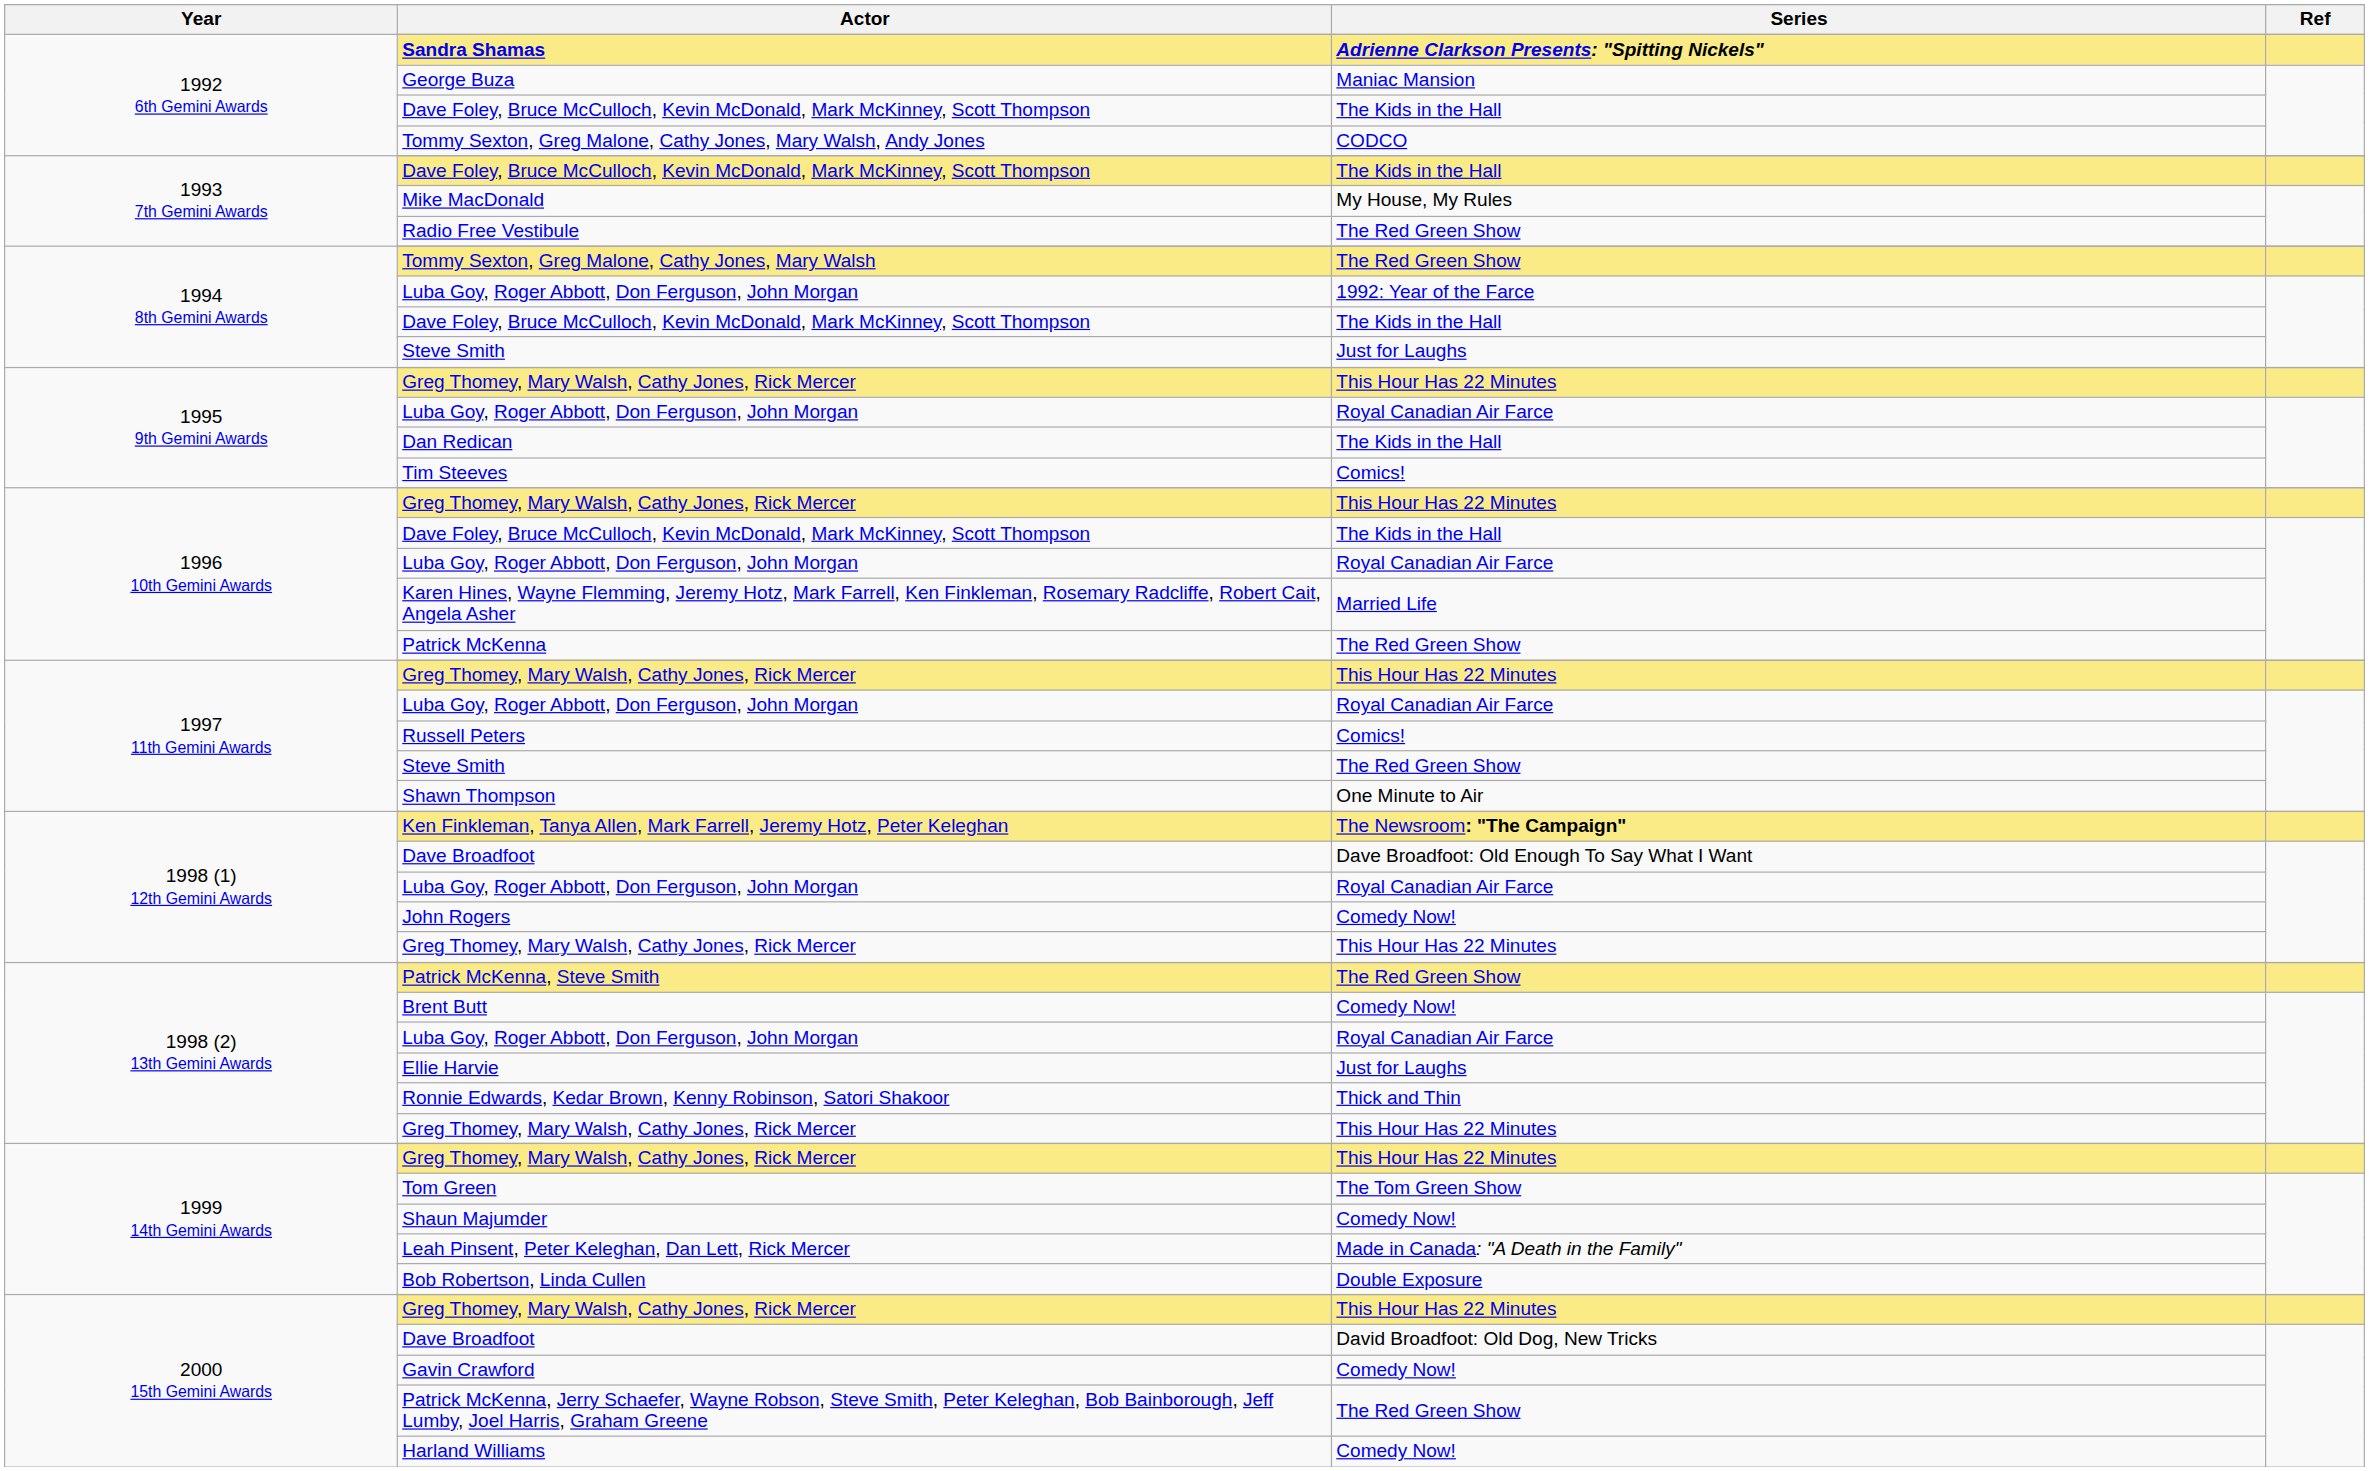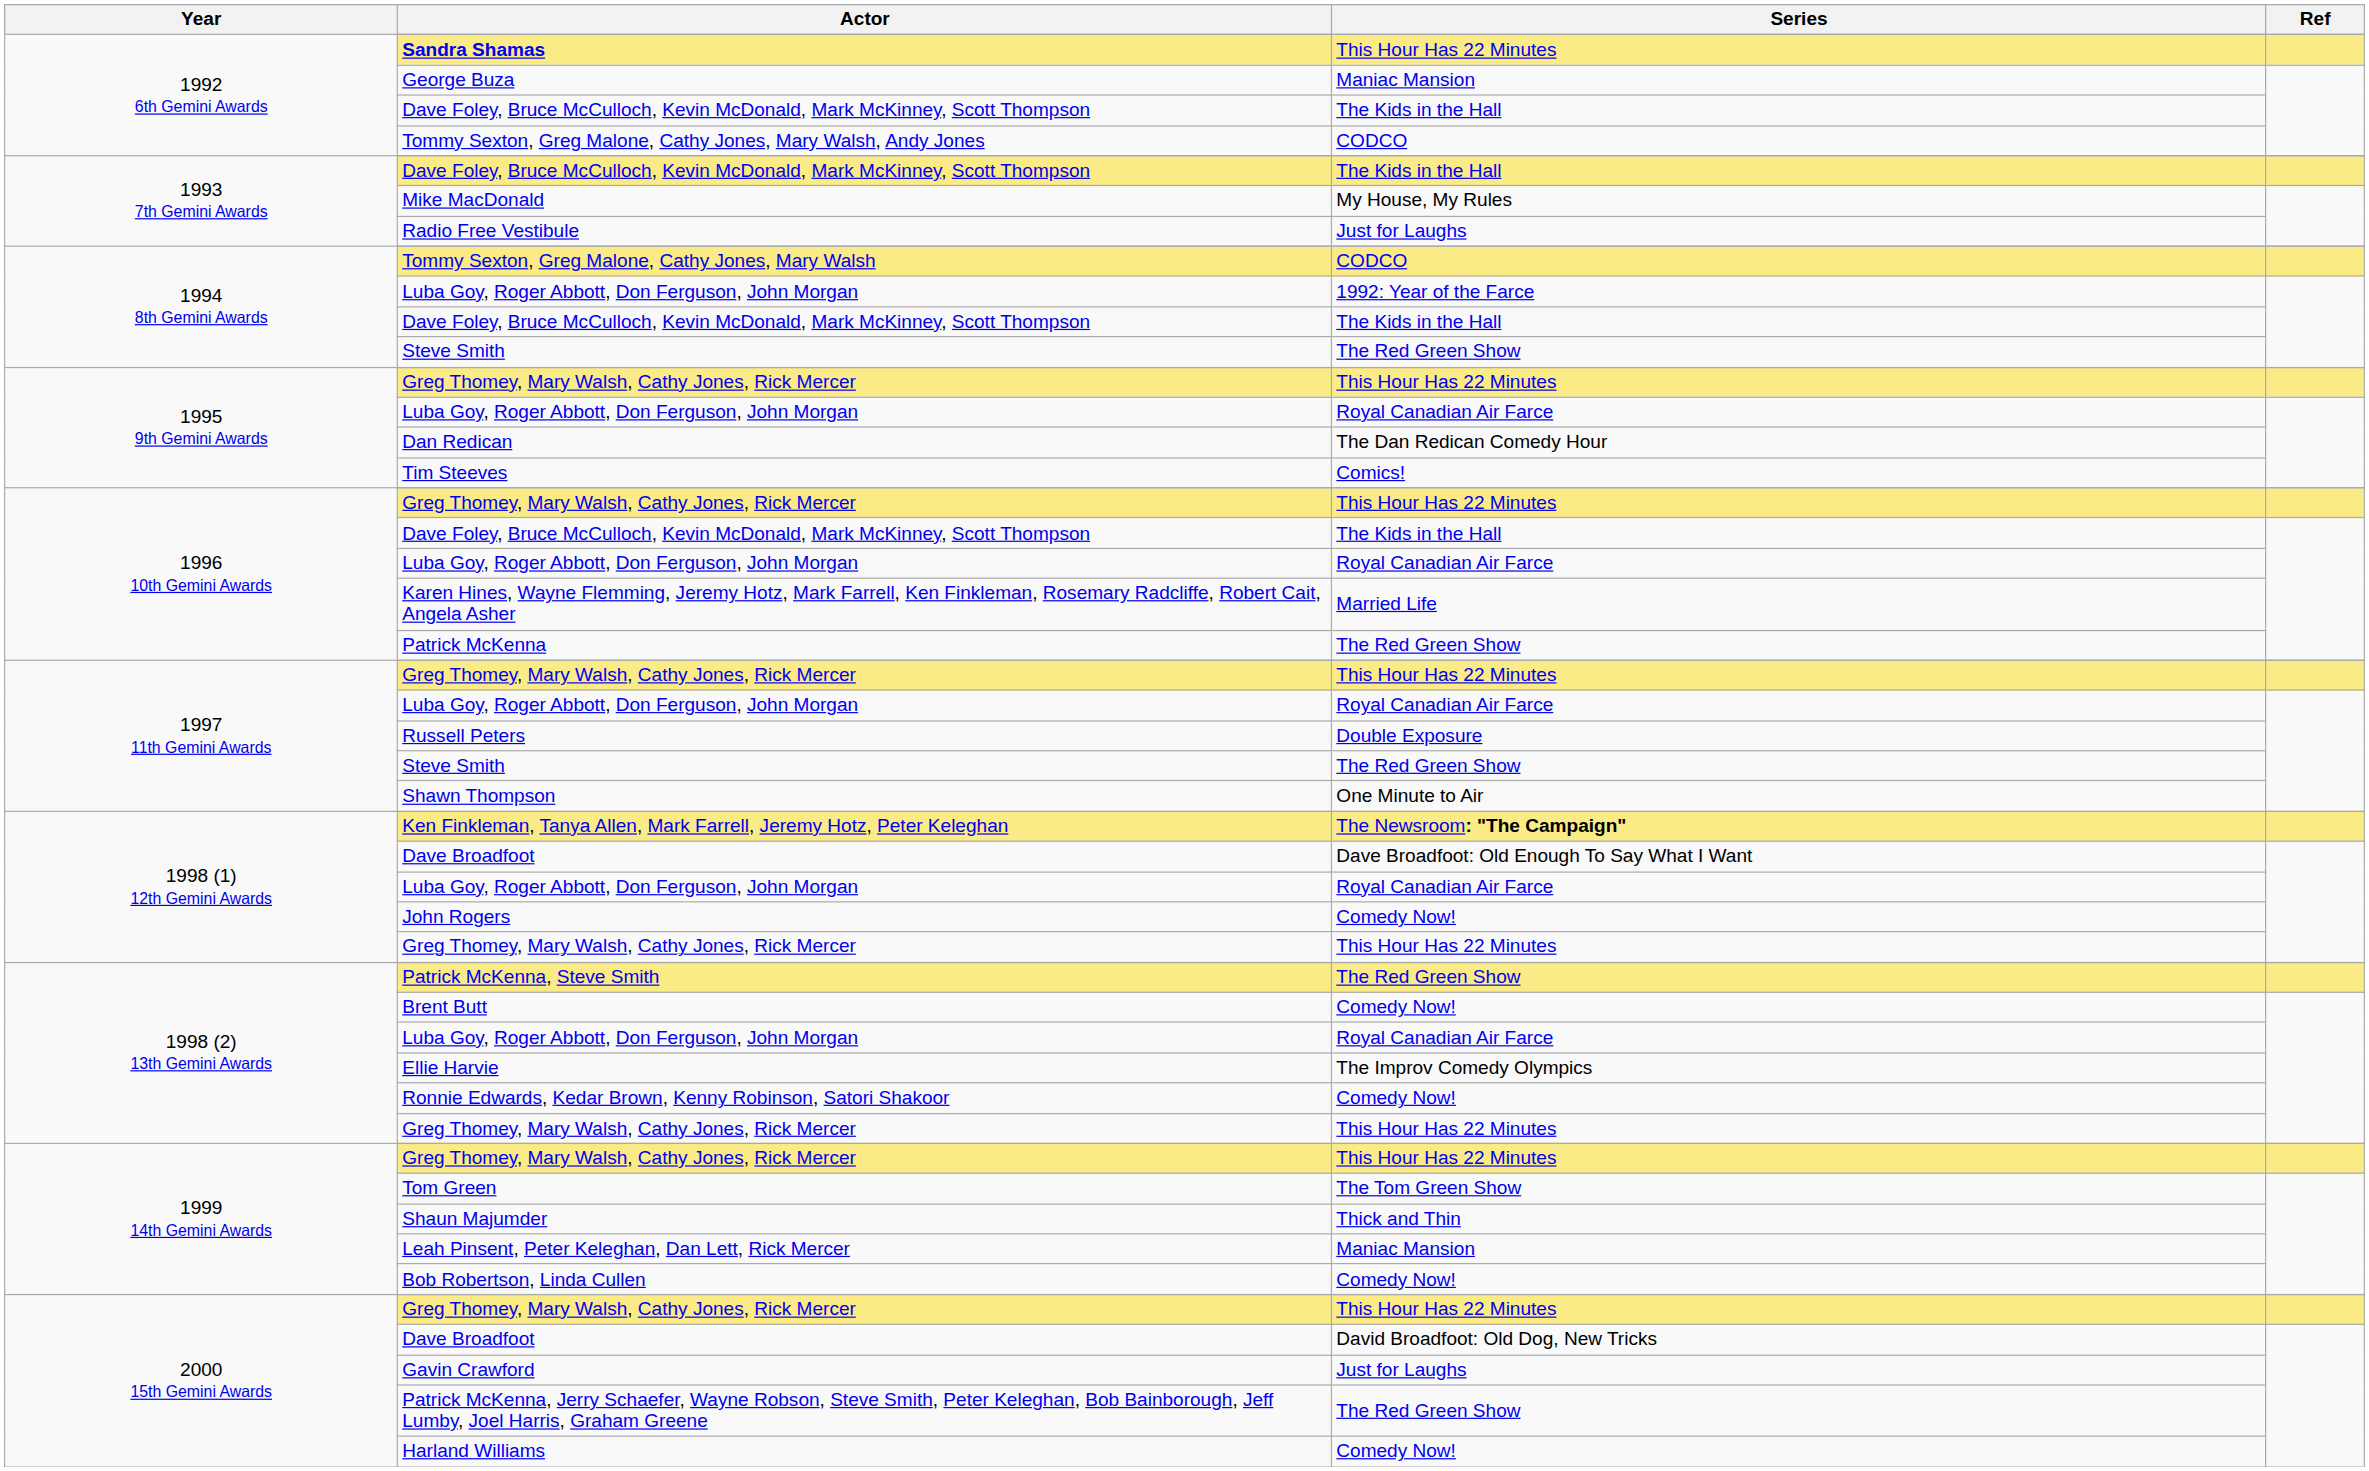 <table class="wikitable" style="width:100%;">
 <tr style="background:#bebebe;">
 <th style="width:8%;">Year</th>
 <th style="width:19%;">Actor</th>
 <th style="width:19%;">Series</th>
 <th style="width:2%;">Ref</th>
 </tr>
 <tr>
 <td rowspan="5" align="center">1992 <br> <small><a href='#'>6th Gemini Awards</a></small></td>
 </tr>
 <tr style="background:#FAEB86;">
 <td><strong><a href='#'>Sandra Shamas</a></strong></td>
-<td><strong><em><a href='#'>Adrienne Clarkson Presents</a><em>: "Spitting Nickels"<strong></td>
+<td></em></strong><a href='#'>This Hour Has 22 Minutes</a><strong><em></td>
 <td></td>
 </tr>
 <tr>
 <td><a href='#'>George Buza</a></td>
 <td></em><a href='#'>Maniac Mansion</a><em></td>
 <td rowspan=3></td>
 </tr>
 <tr>
 <td><a href='#'>Dave Foley</a>, <a href='#'>Bruce McCulloch</a>, <a href='#'>Kevin McDonald</a>, <a href='#'>Mark McKinney</a>, <a href='#'>Scott Thompson</a></td>
 <td></em><a href='#'>The Kids in the Hall</a><em></td>
 </tr>
 <tr>
 <td><a href='#'>Tommy Sexton</a>, <a href='#'>Greg Malone</a>, <a href='#'>Cathy Jones</a>, <a href='#'>Mary Walsh</a>, <a href='#'>Andy Jones</a></td>
 <td></em><a href='#'>CODCO</a><em></td>
 </tr>
 <tr>
 <td rowspan="4" align="center">1993 <br> <small><a href='#'>7th Gemini Awards</a></small></td>
 </tr>
 <tr style="background:#FAEB86;">
 <td></strong><a href='#'>Dave Foley</a>, <a href='#'>Bruce McCulloch</a>, <a href='#'>Kevin McDonald</a>, <a href='#'>Mark McKinney</a>, <a href='#'>Scott Thompson</a><strong></td>
 <td></em></strong><a href='#'>The Kids in the Hall</a><strong><em></td>
 <td></td>
 </tr>
 <tr>
 <td><a href='#'>Mike MacDonald</a></td>
 <td></em>My House, My Rules<em></td>
 <td rowspan=2></td>
 </tr>
 <tr>
 <td><a href='#'>Radio Free Vestibule</a></td>
-<td></em><a href='#'>The Red Green Show</a><em></td>
+<td></em><a href='#'>Just for Laughs</a><em></td>
 </tr>
 <tr>
 <td rowspan="5" align="center">1994 <br> <small><a href='#'>8th Gemini Awards</a></small></td>
 </tr>
 <tr style="background:#FAEB86;">
 <td></strong><a href='#'>Tommy Sexton</a>, <a href='#'>Greg Malone</a>, <a href='#'>Cathy Jones</a>, <a href='#'>Mary Walsh</a><strong></td>
-<td></em></strong><a href='#'>The Red Green Show</a><strong><em></td>
+<td></em></strong><a href='#'>CODCO</a><strong><em></td>
 <td></td>
 </tr>
 <tr>
 <td><a href='#'>Luba Goy</a>, <a href='#'>Roger Abbott</a>, <a href='#'>Don Ferguson</a>, <a href='#'>John Morgan</a></td>
 <td></em><a href='#'>1992: Year of the Farce</a><em></td>
 <td rowspan=3></td>
 </tr>
 <tr>
 <td><a href='#'>Dave Foley</a>, <a href='#'>Bruce McCulloch</a>, <a href='#'>Kevin McDonald</a>, <a href='#'>Mark McKinney</a>, <a href='#'>Scott Thompson</a></td>
 <td></em><a href='#'>The Kids in the Hall</a><em></td>
 </tr>
 <tr>
 <td><a href='#'>Steve Smith</a></td>
-<td></em><a href='#'>Just for Laughs</a><em></td>
+<td></em><a href='#'>The Red Green Show</a><em></td>
 </tr>
 <tr>
 <td rowspan="5" align="center">1995 <br> <small><a href='#'>9th Gemini Awards</a></small></td>
 </tr>
 <tr style="background:#FAEB86;">
 <td></strong><a href='#'>Greg Thomey</a>, <a href='#'>Mary Walsh</a>, <a href='#'>Cathy Jones</a>, <a href='#'>Rick Mercer</a><strong></td>
 <td></em></strong><a href='#'>This Hour Has 22 Minutes</a><strong><em></td>
 <td></td>
 </tr>
 <tr>
 <td><a href='#'>Luba Goy</a>, <a href='#'>Roger Abbott</a>, <a href='#'>Don Ferguson</a>, <a href='#'>John Morgan</a></td>
 <td></em><a href='#'>Royal Canadian Air Farce</a><em></td>
 <td rowspan=3></td>
 </tr>
 <tr>
 <td><a href='#'>Dan Redican</a></td>
-<td></em><a href='#'>The Kids in the Hall</a><em></td>
+<td></em>The Dan Redican Comedy Hour<em></td>
 </tr>
 <tr>
 <td><a href='#'>Tim Steeves</a></td>
 <td></em><a href='#'>Comics!</a><em></td>
 </tr>
 <tr>
 <td rowspan="6" align="center">1996 <br> <small><a href='#'>10th Gemini Awards</a></small></td>
 </tr>
 <tr style="background:#FAEB86;">
 <td></strong><a href='#'>Greg Thomey</a>, <a href='#'>Mary Walsh</a>, <a href='#'>Cathy Jones</a>, <a href='#'>Rick Mercer</a><strong></td>
 <td></em></strong><a href='#'>This Hour Has 22 Minutes</a><strong><em></td>
 <td></td>
 </tr>
 <tr>
 <td><a href='#'>Dave Foley</a>, <a href='#'>Bruce McCulloch</a>, <a href='#'>Kevin McDonald</a>, <a href='#'>Mark McKinney</a>, <a href='#'>Scott Thompson</a></td>
 <td></em><a href='#'>The Kids in the Hall</a><em></td>
 <td rowspan=4></td>
 </tr>
 <tr>
 <td><a href='#'>Luba Goy</a>, <a href='#'>Roger Abbott</a>, <a href='#'>Don Ferguson</a>, <a href='#'>John Morgan</a></td>
 <td></em><a href='#'>Royal Canadian Air Farce</a><em></td>
 </tr>
 <tr>
 <td><a href='#'>Karen Hines</a>, <a href='#'>Wayne Flemming</a>, <a href='#'>Jeremy Hotz</a>, <a href='#'>Mark Farrell</a>, <a href='#'>Ken Finkleman</a>, <a href='#'>Rosemary Radcliffe</a>, <a href='#'>Robert Cait</a>, <a href='#'>Angela Asher</a></td>
 <td></em><a href='#'>Married Life</a><em></td>
 </tr>
 <tr>
 <td><a href='#'>Patrick McKenna</a></td>
 <td></em><a href='#'>The Red Green Show</a><em></td>
 </tr>
 <tr>
 <td rowspan="6" align="center">1997 <br> <small><a href='#'>11th Gemini Awards</a></small></td>
 </tr>
 <tr style="background:#FAEB86;">
 <td></strong><a href='#'>Greg Thomey</a>, <a href='#'>Mary Walsh</a>, <a href='#'>Cathy Jones</a>, <a href='#'>Rick Mercer</a><strong></td>
 <td></em></strong><a href='#'>This Hour Has 22 Minutes</a><strong><em></td>
 <td></td>
 </tr>
 <tr>
 <td><a href='#'>Luba Goy</a>, <a href='#'>Roger Abbott</a>, <a href='#'>Don Ferguson</a>, <a href='#'>John Morgan</a></td>
 <td></em><a href='#'>Royal Canadian Air Farce</a><em></td>
 <td rowspan=4></td>
 </tr>
 <tr>
 <td><a href='#'>Russell Peters</a></td>
-<td></em><a href='#'>Comics!</a><em></td>
+<td></em><a href='#'>Double Exposure</a><em></td>
 </tr>
 <tr>
 <td><a href='#'>Steve Smith</a></td>
 <td></em><a href='#'>The Red Green Show</a><em></td>
 </tr>
 <tr>
 <td><a href='#'>Shawn Thompson</a></td>
 <td></em>One Minute to Air<em></td>
 </tr>
 <tr>
 <td rowspan="6" align="center">1998 (1) <br> <small><a href='#'>12th Gemini Awards</a></small></td>
 </tr>
 <tr style="background:#FAEB86;">
 <td></strong><a href='#'>Ken Finkleman</a>, <a href='#'>Tanya Allen</a>, <a href='#'>Mark Farrell</a>, <a href='#'>Jeremy Hotz</a>, <a href='#'>Peter Keleghan</a><strong></td>
 <td></strong><a href='#'>The Newsroom</a><strong>: "The Campaign"</td>
 <td></td>
 </tr>
 <tr>
 <td><a href='#'>Dave Broadfoot</a></td>
 <td></em>Dave Broadfoot: Old Enough To Say What I Want<em></td>
 <td rowspan=4></td>
 </tr>
 <tr>
 <td><a href='#'>Luba Goy</a>, <a href='#'>Roger Abbott</a>, <a href='#'>Don Ferguson</a>, <a href='#'>John Morgan</a></td>
 <td></em><a href='#'>Royal Canadian Air Farce</a><em></td>
 </tr>
 <tr>
 <td><a href='#'>John Rogers</a></td>
 <td></em><a href='#'>Comedy Now!</a><em></td>
 </tr>
 <tr>
 <td><a href='#'>Greg Thomey</a>, <a href='#'>Mary Walsh</a>, <a href='#'>Cathy Jones</a>, <a href='#'>Rick Mercer</a></td>
 <td></em><a href='#'>This Hour Has 22 Minutes</a><em></td>
 </tr>
 <tr>
 <td rowspan="7" align="center">1998 (2) <br> <small><a href='#'>13th Gemini Awards</a></small></td>
 </tr>
 <tr style="background:#FAEB86;">
 <td></strong><a href='#'>Patrick McKenna</a>, <a href='#'>Steve Smith</a><strong></td>
 <td></em></strong><a href='#'>The Red Green Show</a><strong><em></td>
 <td></td>
 </tr>
 <tr>
 <td><a href='#'>Brent Butt</a></td>
 <td></em><a href='#'>Comedy Now!</a><em></td>
 <td rowspan=5></td>
 </tr>
 <tr>
 <td><a href='#'>Luba Goy</a>, <a href='#'>Roger Abbott</a>, <a href='#'>Don Ferguson</a>, <a href='#'>John Morgan</a></td>
 <td></em><a href='#'>Royal Canadian Air Farce</a><em></td>
 </tr>
 <tr>
 <td><a href='#'>Ellie Harvie</a></td>
-<td></em><a href='#'>Just for Laughs</a><em></td>
+<td></em>The Improv Comedy Olympics<em></td>
 </tr>
 <tr>
 <td><a href='#'>Ronnie Edwards</a>, <a href='#'>Kedar Brown</a>, <a href='#'>Kenny Robinson</a>, <a href='#'>Satori Shakoor</a></td>
-<td></em><a href='#'>Thick and Thin</a><em></td>
+<td></em><a href='#'>Comedy Now!</a><em></td>
 </tr>
 <tr>
 <td><a href='#'>Greg Thomey</a>, <a href='#'>Mary Walsh</a>, <a href='#'>Cathy Jones</a>, <a href='#'>Rick Mercer</a></td>
 <td></em><a href='#'>This Hour Has 22 Minutes</a><em></td>
 </tr>
 <tr>
 <td rowspan="6" align="center">1999 <br> <small><a href='#'>14th Gemini Awards</a></small></td>
 </tr>
 <tr style="background:#FAEB86;">
 <td></strong><a href='#'>Greg Thomey</a>, <a href='#'>Mary Walsh</a>, <a href='#'>Cathy Jones</a>, <a href='#'>Rick Mercer</a><strong></td>
 <td></em></strong><a href='#'>This Hour Has 22 Minutes</a><strong><em></td>
 <td></td>
 </tr>
 <tr>
 <td><a href='#'>Tom Green</a></td>
 <td></em><a href='#'>The Tom Green Show</a><em></td>
 <td rowspan=4></td>
 </tr>
 <tr>
 <td><a href='#'>Shaun Majumder</a></td>
-<td></em><a href='#'>Comedy Now!</a><em></td>
+<td></em><a href='#'>Thick and Thin</a><em></td>
 </tr>
 <tr>
 <td><a href='#'>Leah Pinsent</a>, <a href='#'>Peter Keleghan</a>, <a href='#'>Dan Lett</a>, <a href='#'>Rick Mercer</a></td>
-<td></em><a href='#'>Made in Canada</a><em>: "A Death in the Family"</td>
+<td></em><a href='#'>Maniac Mansion</a><em></td>
 </tr>
 <tr>
 <td><a href='#'>Bob Robertson</a>, <a href='#'>Linda Cullen</a></td>
-<td></em><a href='#'>Double Exposure</a><em></td>
+<td></em><a href='#'>Comedy Now!</a><em></td>
 </tr>
 <tr>
 <td rowspan="6" align="center">2000 <br> <small><a href='#'>15th Gemini Awards</a></small></td>
 </tr>
 <tr style="background:#FAEB86;">
 <td></strong><a href='#'>Greg Thomey</a>, <a href='#'>Mary Walsh</a>, <a href='#'>Cathy Jones</a>, <a href='#'>Rick Mercer</a><strong></td>
 <td></em></strong><a href='#'>This Hour Has 22 Minutes</a><strong><em></td>
 <td></td>
 </tr>
 <tr>
 <td><a href='#'>Dave Broadfoot</a></td>
 <td></em>David Broadfoot: Old Dog, New Tricks<em></td>
 <td rowspan=4></td>
 </tr>
 <tr>
 <td><a href='#'>Gavin Crawford</a></td>
-<td></em><a href='#'>Comedy Now!</a><em></td>
+<td></em><a href='#'>Just for Laughs</a><em></td>
 </tr>
 <tr>
 <td><a href='#'>Patrick McKenna</a>, <a href='#'>Jerry Schaefer</a>, <a href='#'>Wayne Robson</a>, <a href='#'>Steve Smith</a>, <a href='#'>Peter Keleghan</a>, <a href='#'>Bob Bainborough</a>, <a href='#'>Jeff Lumby</a>, <a href='#'>Joel Harris</a>, <a href='#'>Graham Greene</a></td>
 <td></em><a href='#'>The Red Green Show</a><em></td>
 </tr>
 <tr>
 <td><a href='#'>Harland Williams</a></td>
 <td></em><a href='#'>Comedy Now!</a><em></td>
 </tr>
 </table>
